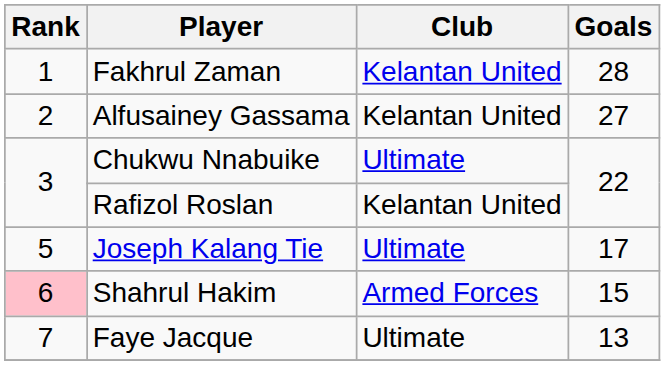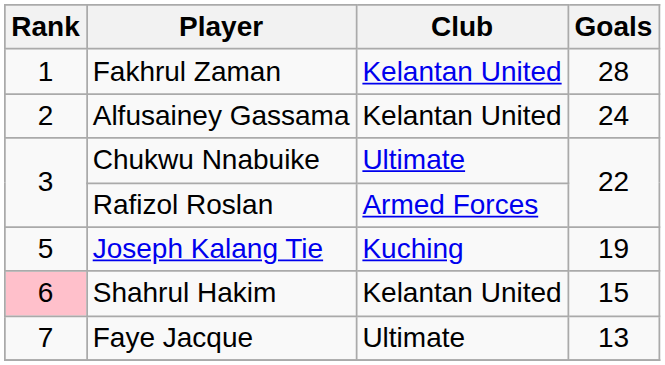 <table class="wikitable" style="text-align:center">
 <tr>
 <th>Rank</th>
 <th>Player</th>
 <th>Club</th>
 <th>Goals</th>
 </tr>
 <tr>
 <td>1</td>
 <td align="left"> Fakhrul Zaman</td>
 <td align="left"><a href='#'>Kelantan United</a></td>
 <td>28</td>
 </tr>
 <tr>
 <td rowspan=1>2</td>
 <td align="left"> Alfusainey Gassama</td>
 <td align="left">Kelantan United</td>
-<td rowspan=1>27</td>
+<td rowspan=1>24</td>
 </tr>
 <tr>
 <td rowspan=2>3</td>
 <td align="left"> Chukwu Nnabuike</td>
 <td align="left"><a href='#'>Ultimate</a></td>
 <td rowspan=2>22</td>
 </tr>
 <tr>
 <td align="left">  Rafizol Roslan</td>
-<td align="left">Kelantan United</td>
+<td align="left"><a href='#'>Armed Forces</a></td>
 </tr>
 <tr>
 <td rowspan=1>5</td>
 <td align="left"> <a href='#'>Joseph Kalang Tie</a></td>
-<td align="left"><a href='#'>Ultimate</a></td>
-<td rowspan=1>17</td>
+<td align="left"><a href='#'>Kuching</a></td>
+<td rowspan=1>19</td>
 </tr>
 <tr>
 <td style="background: pink;">6</td>
 <td align="left"> Shahrul Hakim</td>
-<td align="left"><a href='#'>Armed Forces</a></td>
+<td align="left">Kelantan United</td>
 <td>15</td>
 </tr>
 <tr>
 <td>7</td>
 <td align="left"> Faye Jacque</td>
 <td align="left">Ultimate</td>
 <td>13</td>
 </tr>
 <tr>
 </tr>
 </table>
